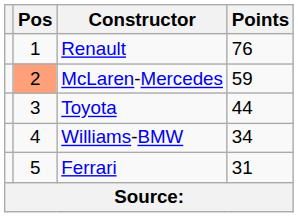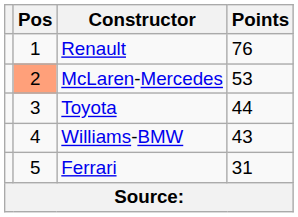 <table class="wikitable" style="font-size: 85%;">
 <tr>
 <th></th>
 <th>Pos</th>
 <th>Constructor</th>
 <th>Points</th>
 </tr>
 <tr>
 <td></td>
 <td align="center">1</td>
 <td> <a href='#'>Renault</a></td>
 <td>76</td>
 </tr>
 <tr>
 <td></td>
 <td align="center" style="background: lightsalmon;">2</td>
 <td> <a href='#'>McLaren</a>-<a href='#'>Mercedes</a></td>
-<td>59</td>
+<td>53</td>
 </tr>
 <tr>
 <td></td>
 <td align="center">3</td>
 <td> <a href='#'>Toyota</a></td>
 <td>44</td>
 </tr>
 <tr>
 <td></td>
 <td align="center">4</td>
 <td> <a href='#'>Williams</a>-<a href='#'>BMW</a></td>
-<td>34</td>
+<td>43</td>
 </tr>
 <tr>
 <td></td>
 <td align="center">5</td>
 <td> <a href='#'>Ferrari</a></td>
 <td>31</td>
 </tr>
 <tr>
 <th colspan=4>Source: </th>
 </tr>
 </table>
